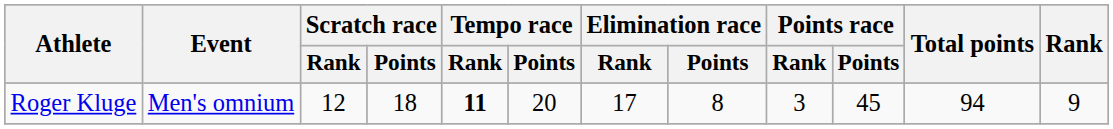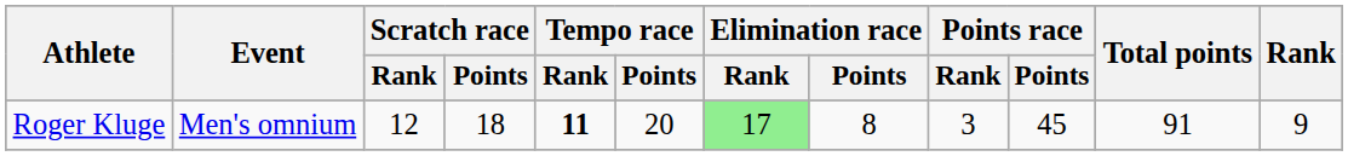 <table class="wikitable" style="font-size:90%">
 <tr>
 <th rowspan="2">Athlete</th>
 <th rowspan="2">Event</th>
 <th colspan=2>Scratch race</th>
 <th colspan=2>Tempo race</th>
 <th colspan=2>Elimination race</th>
 <th colspan=2>Points race</th>
 <th rowspan=2>Total points</th>
 <th rowspan=2>Rank</th>
 </tr>
 <tr style="font-size:95%">
 <th>Rank</th>
 <th>Points</th>
 <th>Rank</th>
 <th>Points</th>
 <th>Rank</th>
 <th>Points</th>
 <th>Rank</th>
 <th>Points</th>
 </tr>
 <tr align=center>
 <td align=left><a href='#'>Roger Kluge</a></td>
 <td align=left><a href='#'>Men's omnium</a></td>
 <td>12</td>
 <td>18</td>
 <td><strong>11</strong></td>
 <td>20</td>
-<td>17</td>
+<td style="background: lightgreen;">17</td>
 <td>8</td>
 <td>3</td>
 <td>45</td>
-<td>94</td>
+<td>91</td>
 <td>9</td>
 </tr>
 </table>
